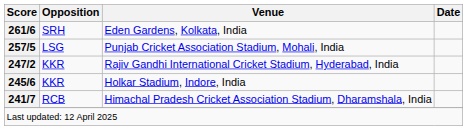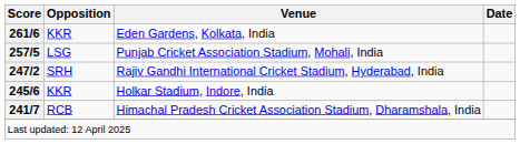 <table class="wikitable">
 <tr>
 <th><strong>Score</strong></th>
 <th><strong>Opposition</strong></th>
 <th><strong>Venue</strong></th>
 <th><strong>Date</strong></th>
 </tr>
 <tr>
 <th>261/6</th>
-<td><a href='#'>SRH</a></td>
+<td><a href='#'>KKR</a></td>
 <td><a href='#'>Eden Gardens</a>, <a href='#'>Kolkata</a>, India</td>
 <td></td>
 </tr>
 <tr>
 <th>257/5</th>
 <td><a href='#'>LSG</a></td>
 <td><a href='#'>Punjab Cricket Association Stadium</a>, <a href='#'>Mohali</a>, India</td>
 <td></td>
 </tr>
 <tr>
 <th>247/2</th>
-<td><a href='#'>KKR</a></td>
+<td><a href='#'>SRH</a></td>
 <td><a href='#'>Rajiv Gandhi International Cricket Stadium</a>, <a href='#'>Hyderabad</a>, India</td>
 <td></td>
 </tr>
 <tr>
 <th>245/6</th>
 <td><a href='#'>KKR</a></td>
 <td><a href='#'>Holkar Stadium</a>, <a href='#'>Indore</a>, India</td>
 <td></td>
 </tr>
 <tr>
 <th>241/7</th>
 <td><a href='#'>RCB</a></td>
 <td><a href='#'>Himachal Pradesh Cricket Association Stadium</a>, <a href='#'>Dharamshala</a>, India</td>
 <td></td>
 </tr>
 <tr>
 </tr>
 <tr class=sortbottom>
 <td colspan="4"><small>Last updated: 12 April 2025</small></td>
 </tr>
 </table>
